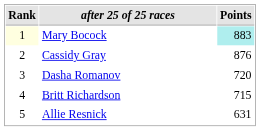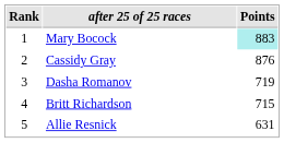 <table cellspacing="1" cellpadding="3" style="border:1px solid #aaa; font-size:86%;">
 <tr style="background:#e4e4e4;">
 <th style="border-bottom:1px solid #aaa; width:10px;">Rank</th>
 <th style="border-bottom:1px solid #aaa; width:200px; white-space:nowrap;"><em>after 25 of 25 races</em></th>
 <th style="border-bottom:1px solid #aaa; width:20px;">Points</th>
 </tr>
 <tr>
-<td style="background: lightyellow; text-align:center;">1</td>
+<td style="text-align:center;">1</td>
 <td> <a href='#'>Mary Bocock</a></td>
 <td align="right" style="background: paleturquoise;">883</td>
 </tr>
 <tr>
 <td style="text-align:center;">2</td>
 <td> <a href='#'>Cassidy Gray</a></td>
 <td align="right">876</td>
 </tr>
 <tr>
 <td style="text-align:center;">3</td>
 <td> <a href='#'>Dasha Romanov</a></td>
-<td align="right">720</td>
+<td align="right">719</td>
 </tr>
 <tr>
 <td style="text-align:center;">4</td>
 <td> <a href='#'>Britt Richardson</a></td>
 <td align="right">715</td>
 </tr>
 <tr>
 <td style="text-align:center;">5</td>
 <td> <a href='#'>Allie Resnick</a></td>
 <td align="right">631</td>
 </tr>
 </table>
